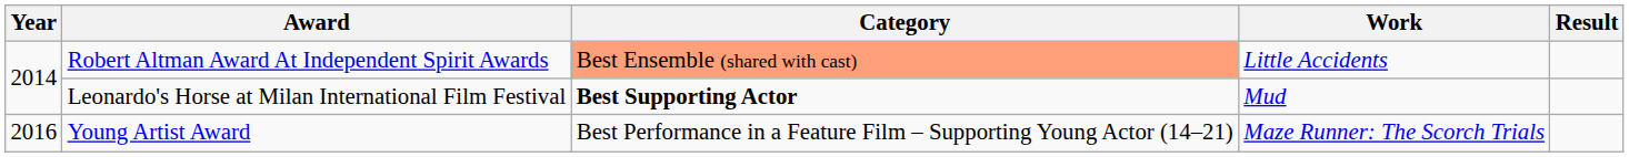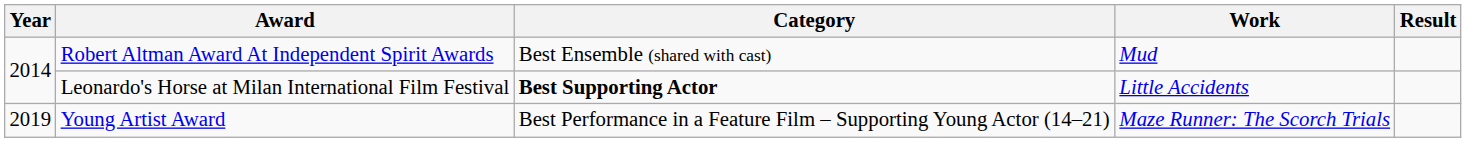 <table class="wikitable">
 <tr>
 <th>Year</th>
 <th>Award</th>
 <th>Category</th>
 <th>Work</th>
 <th>Result</th>
 </tr>
 <tr>
 <td rowspan="2">2014</td>
 <td><a href='#'>Robert Altman Award At Independent Spirit Awards</a></td>
-<td style="background: lightsalmon;">Best Ensemble <small>(shared with cast)</small></td>
-<td><em><a href='#'>Little Accidents</a></em></td>
+<td>Best Ensemble <small>(shared with cast)</small></td>
+<td><em><a href='#'>Mud</a></em></td>
 <td></td>
 </tr>
 <tr>
 <td>Leonardo's Horse at Milan International Film Festival</td>
 <td><strong>Best Supporting Actor</strong></td>
-<td><em><a href='#'>Mud</a></em></td>
+<td><em><a href='#'>Little Accidents</a></em></td>
 <td></td>
 </tr>
 <tr>
-<td>2016</td>
+<td>2019</td>
 <td><a href='#'>Young Artist Award</a></td>
 <td>Best Performance in a Feature Film – Supporting Young Actor (14–21)</td>
 <td><em><a href='#'>Maze Runner: The Scorch Trials</a></em></td>
 <td></td>
 </tr>
 </table>
